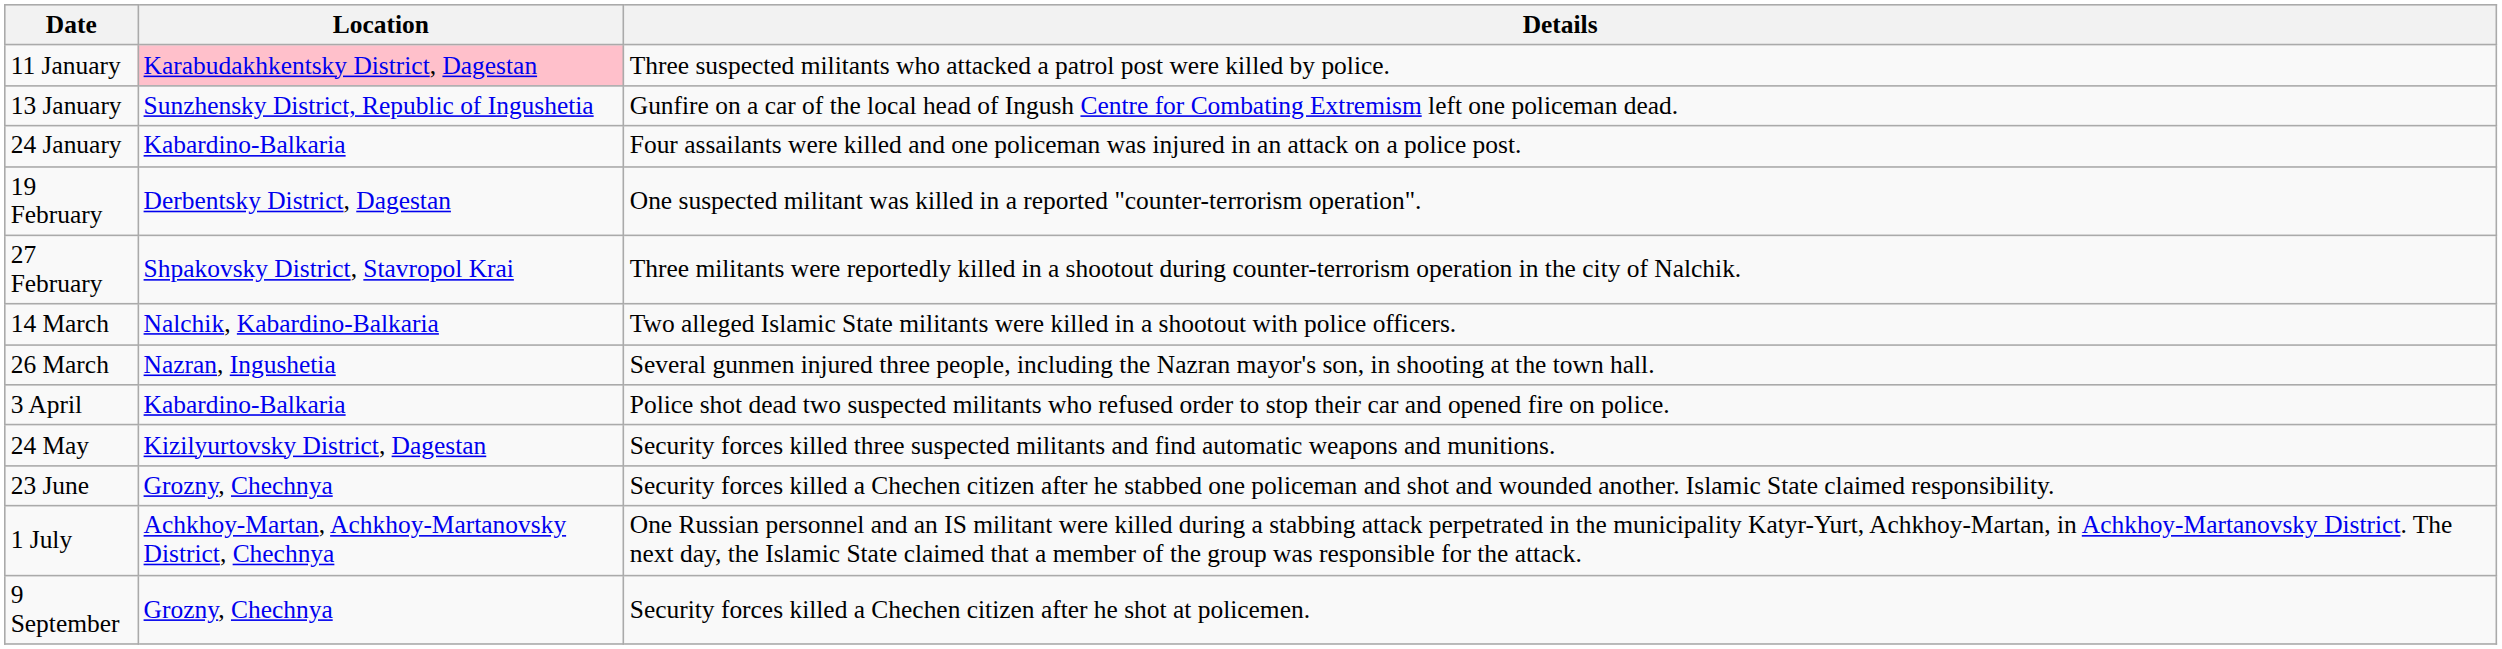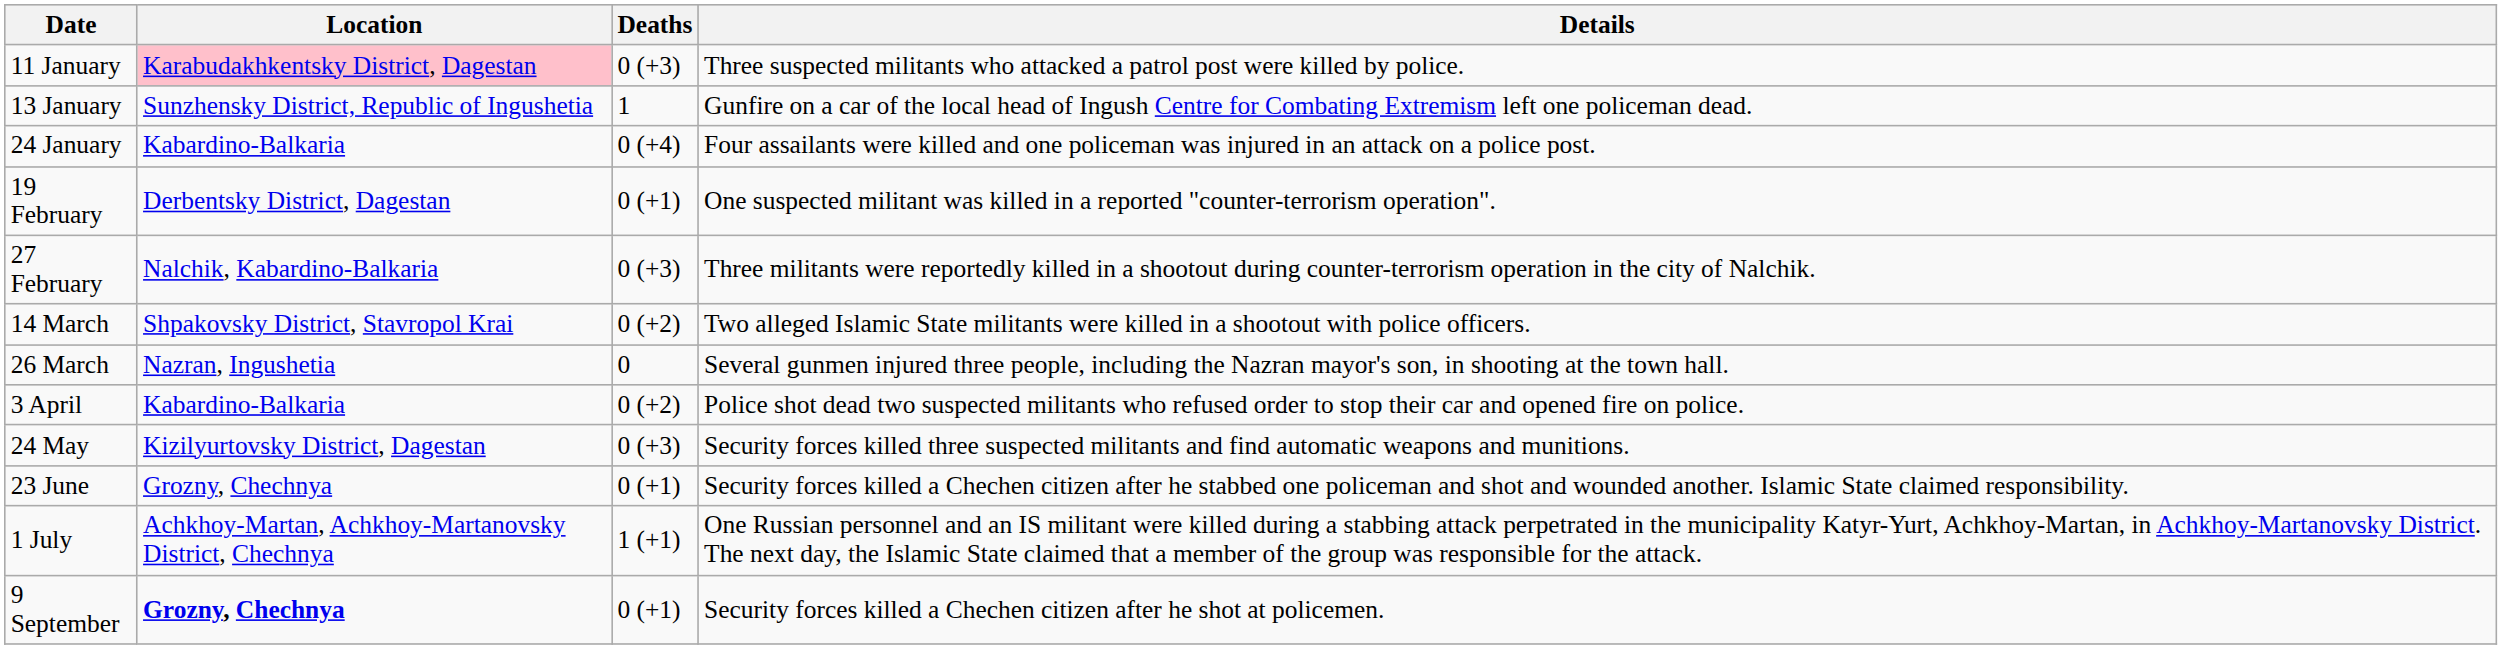 <table class = "wikitable">
 <tr>
 <th>Date</th>
 <th>Location</th>
+<th>Deaths</th>
 <th>Details</th>
 </tr>
 <tr>
 <td>11 January</td>
 <td style="background: pink;"><a href='#'>Karabudakhkentsky District</a>, <a href='#'>Dagestan</a></td>
+<td>0 (+3)</td>
 <td>Three suspected militants who attacked a patrol post were killed by police.</td>
 </tr>
 <tr>
 <td>13 January</td>
 <td><a href='#'>Sunzhensky District, Republic of Ingushetia</a></td>
+<td>1</td>
 <td>Gunfire on a car of the local head of Ingush <a href='#'>Centre for Combating Extremism</a> left one policeman dead.</td>
 </tr>
 <tr>
 <td>24 January</td>
 <td><a href='#'>Kabardino-Balkaria</a></td>
+<td>0 (+4)</td>
 <td>Four assailants were killed and one policeman was injured in an attack on a police post.</td>
 </tr>
 <tr>
 <td>19 February</td>
 <td><a href='#'>Derbentsky District</a>, <a href='#'>Dagestan</a></td>
+<td>0 (+1)</td>
 <td>One suspected militant was killed in a reported "counter-terrorism operation".</td>
 </tr>
 <tr>
 <td>27 February</td>
-<td><a href='#'>Shpakovsky District</a>, <a href='#'>Stavropol Krai</a></td>
+<td><a href='#'>Nalchik</a>, <a href='#'>Kabardino-Balkaria</a></td>
+<td>0 (+3)</td>
 <td>Three militants were reportedly killed in a shootout during counter-terrorism operation in the city of Nalchik.</td>
 </tr>
 <tr>
 <td>14 March</td>
-<td><a href='#'>Nalchik</a>, <a href='#'>Kabardino-Balkaria</a></td>
+<td><a href='#'>Shpakovsky District</a>, <a href='#'>Stavropol Krai</a></td>
+<td>0 (+2)</td>
 <td>Two alleged Islamic State militants were killed in a shootout with police officers.</td>
 </tr>
 <tr>
 <td>26 March</td>
 <td><a href='#'>Nazran</a>, <a href='#'>Ingushetia</a></td>
+<td>0</td>
 <td>Several gunmen injured three people, including the Nazran mayor's son, in shooting at the town hall.</td>
 </tr>
 <tr>
 <td>3 April</td>
 <td><a href='#'>Kabardino-Balkaria</a></td>
+<td>0 (+2)</td>
 <td>Police shot dead two suspected militants who refused order to stop their car and opened fire on police.</td>
 </tr>
 <tr>
 <td>24 May</td>
 <td><a href='#'>Kizilyurtovsky District</a>, <a href='#'>Dagestan</a></td>
+<td>0 (+3)</td>
 <td>Security forces killed three suspected militants and find automatic weapons and munitions.</td>
 </tr>
 <tr>
 <td>23 June</td>
 <td><a href='#'>Grozny</a>, <a href='#'>Chechnya</a></td>
+<td>0 (+1)</td>
 <td>Security forces killed a Chechen citizen after he stabbed one policeman and shot and wounded another. Islamic State claimed responsibility.</td>
 </tr>
 <tr>
 <td>1 July</td>
 <td><a href='#'>Achkhoy-Martan</a>, <a href='#'>Achkhoy-Martanovsky District</a>, <a href='#'>Chechnya</a></td>
+<td>1 (+1)</td>
 <td>One Russian personnel and an IS militant were killed during a stabbing attack perpetrated in the municipality Katyr-Yurt, Achkhoy-Martan, in <a href='#'>Achkhoy-Martanovsky District</a>. The next day, the Islamic State claimed that a member of the group was responsible for the attack.</td>
 </tr>
 <tr>
 <td>9 September</td>
-<td><a href='#'>Grozny</a>, <a href='#'>Chechnya</a></td>
+<td><strong><a href='#'>Grozny</a>, <a href='#'>Chechnya</a></strong></td>
+<td>0 (+1)</td>
 <td>Security forces killed a Chechen citizen after he shot at policemen.</td>
 </tr>
 </table>
